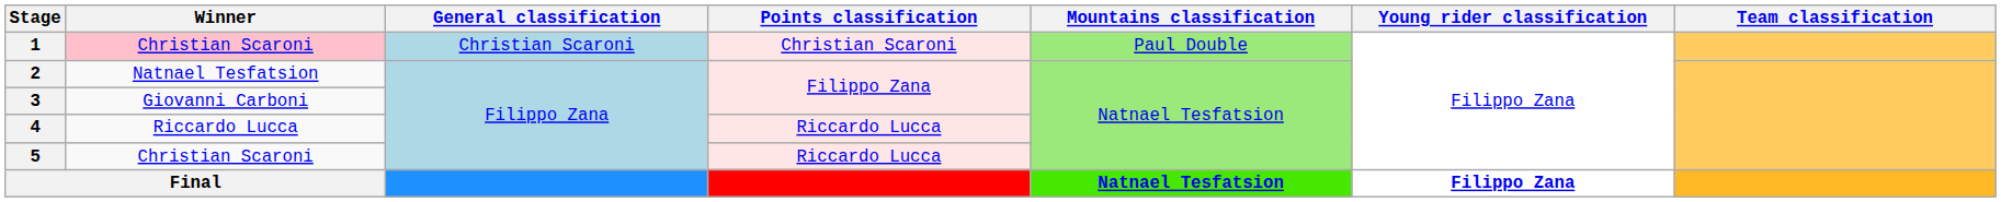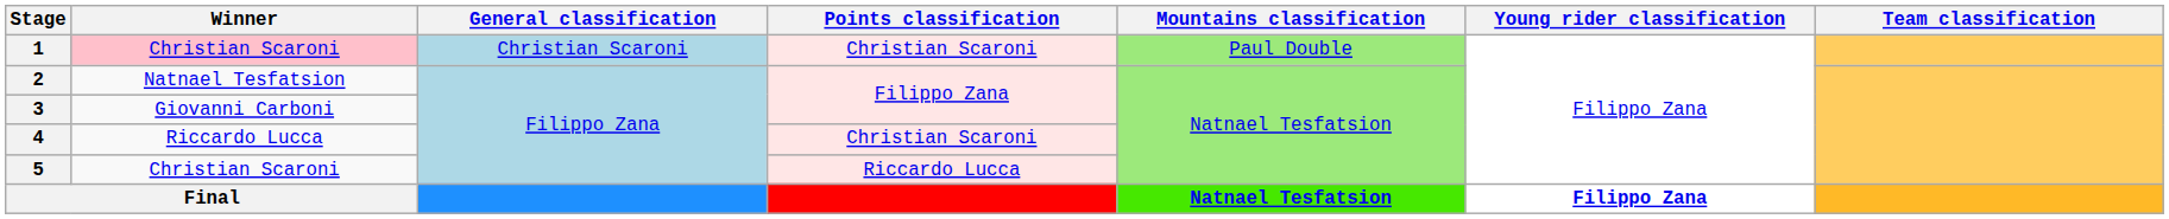 <table class="wikitable" style="text-align: center; font-size: smaller;">
 <tr>
 <th scope="col" style="width:1%;">Stage</th>
 <th scope="col" style="width:16.5%;">Winner</th>
 <th scope="col" style="width:16.5%;"><a href='#'>General classification</a><br></th>
 <th scope="col" style="width:16.5%;"><a href='#'>Points classification</a><br></th>
 <th scope="col" style="width:16.5%;"><a href='#'>Mountains classification</a><br></th>
 <th scope="col" style="width:16.5%;"><a href='#'>Young rider classification</a><br></th>
 <th scope="col" style="width:16.5%;"><a href='#'>Team classification</a></th>
 </tr>
 <tr>
 <th>1</th>
 <td style="background: pink;"><a href='#'>Christian Scaroni</a></td>
 <td style="background:lightblue;"><a href='#'>Christian Scaroni</a></td>
 <td style="background:#FFE6E6;"><a href='#'>Christian Scaroni</a></td>
 <td style="background:#9CE97B;"><a href='#'>Paul Double</a></td>
 <td style="background:white;" rowspan=5><a href='#'>Filippo Zana</a></td>
 <td style="background:#FFCD5F;"></td>
 </tr>
 <tr>
 <th>2</th>
 <td><a href='#'>Natnael Tesfatsion</a></td>
 <td style="background:lightblue;" rowspan=4><a href='#'>Filippo Zana</a></td>
 <td style="background:#FFE6E6;" rowspan=2><a href='#'>Filippo Zana</a></td>
 <td style="background:#9CE97B;" rowspan=4><a href='#'>Natnael Tesfatsion</a></td>
 <td style="background:#FFCD5F;" rowspan=4></td>
 </tr>
 <tr>
 <th>3</th>
 <td><a href='#'>Giovanni Carboni</a></td>
 </tr>
 <tr>
 <th>4</th>
 <td><a href='#'>Riccardo Lucca</a></td>
-<td style="background:#FFE6E6;"><a href='#'>Riccardo Lucca</a></td>
+<td style="background:#FFE6E6;"><a href='#'>Christian Scaroni</a></td>
 </tr>
 <tr>
 <th>5</th>
 <td><a href='#'>Christian Scaroni</a></td>
 <td style="background:#FFE6E6;"><a href='#'>Riccardo Lucca</a></td>
 </tr>
 <tr>
 <th colspan="2">Final</th>
 <th style="background:dodgerblue;"></th>
 <th style="background:#f00;"></th>
 <th style="background:#46E800;"><a href='#'>Natnael Tesfatsion</a></th>
 <th style="background:white;"><a href='#'>Filippo Zana</a></th>
 <th style="background:#FFB927;"></th>
 </tr>
 </table>
